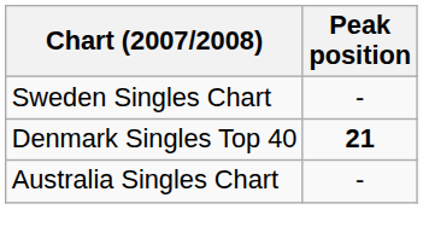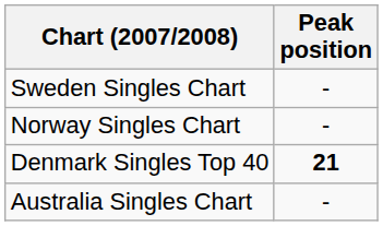 <table class="wikitable">
 <tr>
 <th align="left">Chart (2007/2008)</th>
 <th align="center">Peak<br>position</th>
 </tr>
 <tr>
 <td align="left">Sweden Singles Chart</td>
+<td align="center">-</td>
+</tr>
+<tr>
+<td align="left">Norway Singles Chart</td>
 <td align="center">-</td>
 </tr>
 <tr>
 <td align="left">Denmark Singles Top 40</td>
 <td align="center"><strong>21</strong></td>
 </tr>
 <tr>
 <td align="left">Australia Singles Chart</td>
 <td align="center">-</td>
 </tr>
 </table>
